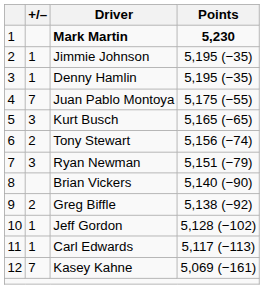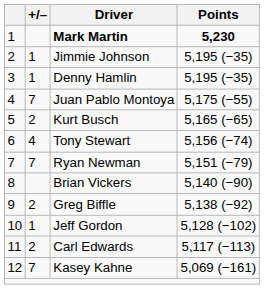 <table class="wikitable ">
 <tr>
 <th scope="col"></th>
 <th>+/–</th>
 <th scope="col">Driver</th>
 <th scope="col">Points</th>
 </tr>
 <tr>
 <td>1</td>
 <td align="left"></td>
 <td><strong>Mark Martin</strong></td>
 <td style="text-align:center;"><strong>5,230</strong></td>
 </tr>
 <tr>
 <td>2</td>
 <td align="left"> 1</td>
 <td>Jimmie Johnson</td>
 <td style="text-align:center;">5,195 (−35)</td>
 </tr>
 <tr>
 <td>3</td>
 <td align="left"> 1</td>
 <td>Denny Hamlin</td>
 <td style="text-align:center;">5,195 (−35)</td>
 </tr>
 <tr>
 <td>4</td>
 <td align="left"> 7</td>
 <td>Juan Pablo Montoya</td>
 <td style="text-align:center;">5,175 (−55)</td>
 </tr>
 <tr>
 <td>5</td>
-<td align="left"> 3</td>
+<td align="left"> 2</td>
 <td>Kurt Busch</td>
 <td style="text-align:center;">5,165 (−65)</td>
 </tr>
 <tr>
 <td>6</td>
-<td align="left"> 2</td>
+<td align="left"> 4</td>
 <td>Tony Stewart</td>
 <td style="text-align:center;">5,156 (−74)</td>
 </tr>
 <tr>
 <td>7</td>
-<td align="left"> 3</td>
+<td align="left"> 7</td>
 <td>Ryan Newman</td>
 <td style="text-align:center;">5,151 (−79)</td>
 </tr>
 <tr>
 <td>8</td>
 <td align="left"></td>
 <td>Brian Vickers</td>
 <td style="text-align:center;">5,140 (−90)</td>
 </tr>
 <tr>
 <td>9</td>
 <td align="left"> 2</td>
 <td>Greg Biffle</td>
 <td style="text-align:center;">5,138 (−92)</td>
 </tr>
 <tr>
 <td>10</td>
 <td align="left"> 1</td>
 <td>Jeff Gordon</td>
 <td style="text-align:center;">5,128 (−102)</td>
 </tr>
 <tr>
 <td>11</td>
-<td align="left"> 1</td>
+<td align="left"> 2</td>
 <td>Carl Edwards</td>
 <td style="text-align:center;">5,117 (−113)</td>
 </tr>
 <tr>
 <td>12</td>
 <td align="left"> 7</td>
 <td>Kasey Kahne</td>
 <td style="text-align:center;">5,069 (−161)</td>
 </tr>
 <tr class="sortbottom">
 <td colspan="9"></td>
 </tr>
 </table>
